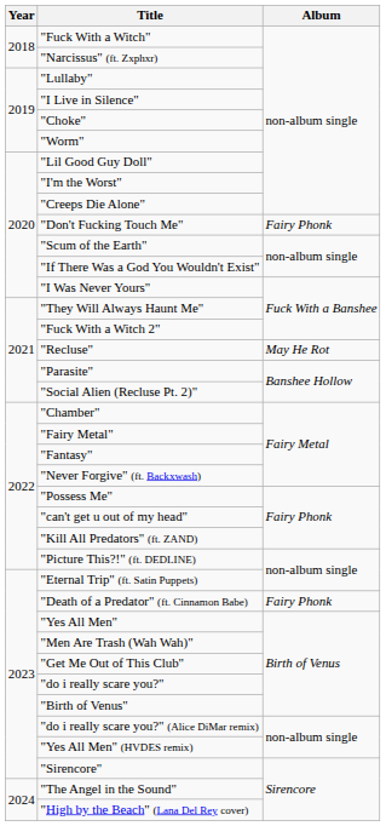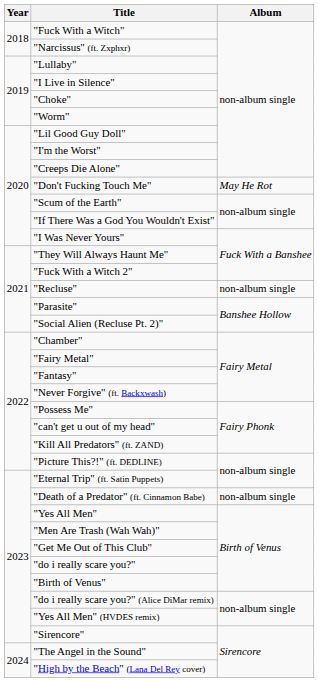 <table class="wikitable">
 <tr>
 <th>Year</th>
 <th>Title</th>
 <th>Album</th>
 </tr>
 <tr>
 <td rowspan="2">2018</td>
 <td>"Fuck With a Witch"</td>
 <td rowspan="9">non-album single</td>
 </tr>
 <tr>
 <td>"Narcissus" <small>(ft. Zxphxr)</small></td>
 </tr>
 <tr>
 <td rowspan="4">2019</td>
 <td>"Lullaby"</td>
 </tr>
 <tr>
 <td>"I Live in Silence"</td>
 </tr>
 <tr>
 <td>"Choke"</td>
 </tr>
 <tr>
 <td>"Worm"</td>
 </tr>
 <tr>
 <td rowspan="7">2020</td>
 <td>"Lil Good Guy Doll"</td>
 </tr>
 <tr>
 <td>"I'm the Worst"</td>
 </tr>
 <tr>
 <td>"Creeps Die Alone"</td>
 </tr>
 <tr>
 <td>"Don't Fucking Touch Me"</td>
-<td><em>Fairy Phonk</em></td>
+<td><em>May He Rot</em></td>
 </tr>
 <tr>
 <td>"Scum of the Earth"</td>
 <td rowspan="2">non-album single</td>
 </tr>
 <tr>
 <td>"If There Was a God You Wouldn't Exist"</td>
 </tr>
 <tr>
 <td>"I Was Never Yours"</td>
 <td rowspan="3"><em>Fuck With a Banshee</em></td>
 </tr>
 <tr>
 <td rowspan="5">2021</td>
 <td>"They Will Always Haunt Me"</td>
 </tr>
 <tr>
 <td>"Fuck With a Witch 2"</td>
 </tr>
 <tr>
 <td>"Recluse"</td>
-<td><em>May He Rot</em></td>
+<td>non-album single</td>
 </tr>
 <tr>
 <td>"Parasite"</td>
 <td rowspan="2"><em>Banshee Hollow</em></td>
 </tr>
 <tr>
 <td>"Social Alien (Recluse Pt. 2)"</td>
 </tr>
 <tr>
 <td rowspan="8">2022</td>
 <td>"Chamber"</td>
 <td rowspan="4"><em>Fairy Metal</em></td>
 </tr>
 <tr>
 <td>"Fairy Metal"</td>
 </tr>
 <tr>
 <td>"Fantasy"</td>
 </tr>
 <tr>
 <td>"Never Forgive" <small>(ft. <a href='#'>Backxwash</a>)</small></td>
 </tr>
 <tr>
 <td>"Possess Me"</td>
 <td rowspan="3"><em>Fairy Phonk</em></td>
 </tr>
 <tr>
 <td>"can't get u out of my head"</td>
 </tr>
 <tr>
 <td>"Kill All Predators" <small>(ft. ZAND)</small></td>
 </tr>
 <tr>
 <td>"Picture This?!" <small>(ft. DEDLINE)</small></td>
 <td rowspan="2">non-album single</td>
 </tr>
 <tr>
 <td rowspan="10">2023</td>
 <td>"Eternal Trip" <small>(ft. Satin Puppets)</small></td>
 </tr>
 <tr>
 <td>"Death of a Predator" <small>(ft. Cinnamon Babe)</small></td>
-<td><em>Fairy Phonk</em></td>
+<td>non-album single</td>
 </tr>
 <tr>
 <td>"Yes All Men"</td>
 <td rowspan="5"><em>Birth of Venus</em></td>
 </tr>
 <tr>
 <td>"Men Are Trash (Wah Wah)"</td>
 </tr>
 <tr>
 <td>"Get Me Out of This Club"</td>
 </tr>
 <tr>
 <td>"do i really scare you?"</td>
 </tr>
 <tr>
 <td>"Birth of Venus"</td>
 </tr>
 <tr>
 <td>"do i really scare you?" <small>(Alice DiMar remix)</small></td>
 <td rowspan="2">non-album single</td>
 </tr>
 <tr>
 <td>"Yes All Men" <small>(HVDES remix)</small></td>
 </tr>
 <tr>
 <td>"Sirencore"</td>
 <td rowspan="3"><em>Sirencore</em></td>
 </tr>
 <tr>
 <td rowspan="2">2024</td>
 <td>"The Angel in the Sound"</td>
 </tr>
 <tr>
 <td>"<a href='#'>High by the Beach</a>" <small>(<a href='#'>Lana Del Rey</a> cover)</small></td>
 </tr>
 </table>
